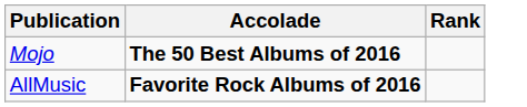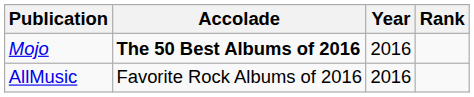 <table class="sortable wikitable">
 <tr>
 <th>Publication</th>
 <th>Accolade</th>
+<th>Year</th>
 <th>Rank</th>
 </tr>
 <tr>
 <td><em><a href='#'>Mojo</a></em></td>
 <td><strong>The 50 Best Albums of 2016</strong></td>
+<td>2016</td>
 <td></td>
 </tr>
 <tr>
 <td><a href='#'>AllMusic</a></td>
-<td><strong>Favorite Rock Albums of 2016</strong></td>
+<td>Favorite Rock Albums of 2016</td>
+<td>2016</td>
 <td></td>
 </tr>
 </table>
